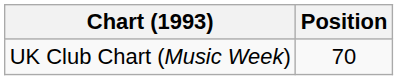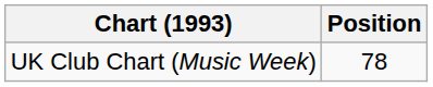 <table class="wikitable">
 <tr>
 <th>Chart (1993)</th>
 <th>Position</th>
 </tr>
 <tr>
 <td>UK Club Chart (<em>Music Week</em>)</td>
-<td align="center">70</td>
+<td align="center">78</td>
 </tr>
 </table>
